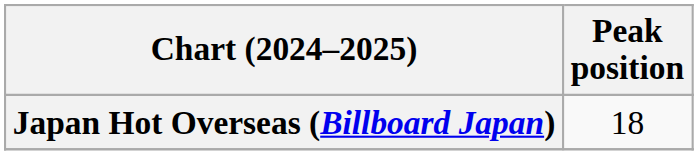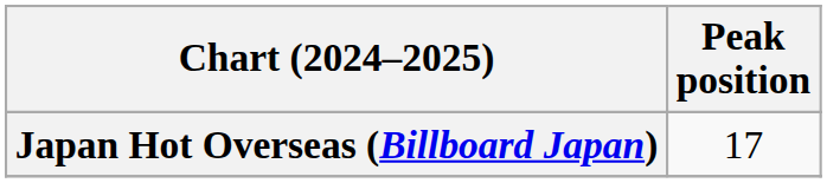 <table class="wikitable sortable plainrowheaders" style="text-align:center">
 <tr>
 <th scope="col">Chart (2024–2025)</th>
 <th scope="col">Peak<br>position</th>
 </tr>
 <tr>
 </tr>
 <tr>
 <th scope="row">Japan Hot Overseas (<em><a href='#'>Billboard Japan</a></em>)</th>
-<td>18</td>
+<td>17</td>
 </tr>
 <tr>
 </tr>
 <tr>
 </tr>
 <tr>
 </tr>
 <tr>
 </tr>
 </table>
